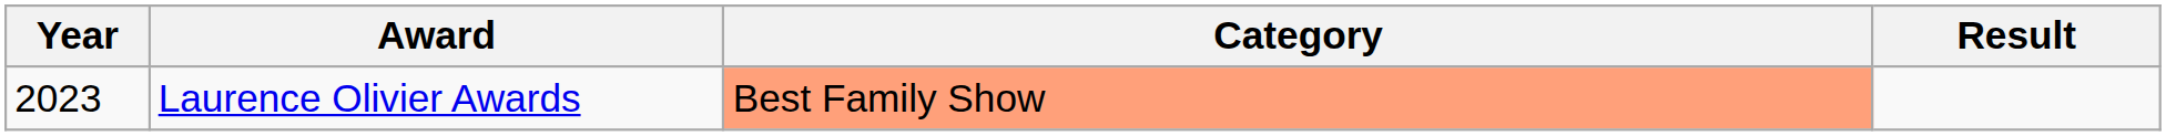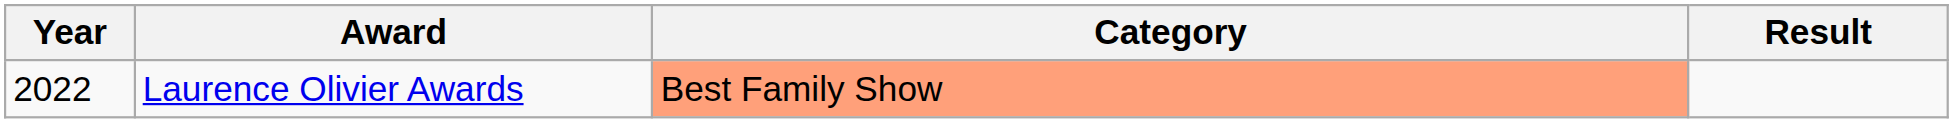 <table class="wikitable" style="width: 100%;">
 <tr>
 <th style="width: 5%;">Year</th>
 <th style="width: 20%;">Award</th>
 <th style="width: 40%;">Category</th>
 <th style="width: 10%;">Result</th>
 </tr>
 <tr>
-<td>2023</td>
+<td>2022</td>
 <td><a href='#'>Laurence Olivier Awards</a></td>
 <td Best Family Show style="background: lightsalmon;">Best Family Show</td>
 <td></td>
 </tr>
 </table>
